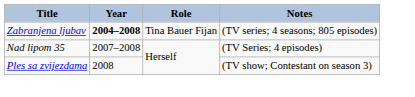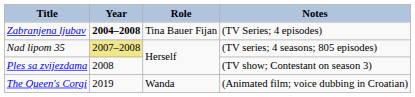 <table class="wikitable" style="font-size:90%;">
 <tr>
 <th style="background:#B0C4DE;">Title</th>
 <th style="background:#B0C4DE;">Year</th>
 <th style="background:#B0C4DE;">Role</th>
 <th style="background:#B0C4DE;">Notes</th>
 </tr>
 <tr>
 <td><em><a href='#'>Zabranjena ljubav</a></em></td>
 <td><strong>2004–2008</strong></td>
 <td>Tina Bauer Fijan</td>
-<td>(TV series; 4 seasons; 805 episodes)</td>
+<td>(TV Series; 4 episodes)</td>
 </tr>
 <tr>
 <td><em>Nad lipom 35</em></td>
-<td>2007–2008</td>
+<td style="background: khaki;">2007–2008</td>
 <td rowspan="2">Herself</td>
-<td>(TV Series; 4 episodes)</td>
+<td>(TV series; 4 seasons; 805 episodes)</td>
 </tr>
 <tr>
 <td><em><a href='#'>Ples sa zvijezdama</a></em></td>
 <td>2008</td>
 <td>(TV show; Contestant on season 3)</td>
 </tr>
+<tr>
+<td><em><a href='#'>The Queen's Corgi</a></em></td>
+<td>2019</td>
+<td>Wanda</td>
+<td>(Animated film; voice dubbing in Croatian)</td>
+</tr>
 </table>
